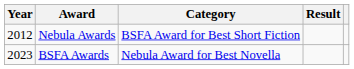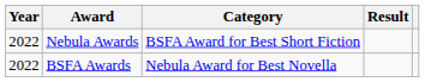 <table class="wikitable sortable plainrowheaders">
 <tr>
 <th>Year</th>
 <th>Award</th>
 <th>Category</th>
 <th>Result</th>
 <th></th>
 </tr>
 <tr>
-<td>2012</td>
+<td>2022</td>
 <td><a href='#'>Nebula Awards</a></td>
 <td><a href='#'>BSFA Award for Best Short Fiction</a></td>
 <td></td>
 <td></td>
 </tr>
 <tr>
-<td>2023</td>
+<td>2022</td>
 <td><a href='#'>BSFA Awards</a></td>
 <td><a href='#'>Nebula Award for Best Novella</a></td>
 <td></td>
 <td></td>
 </tr>
 </table>
